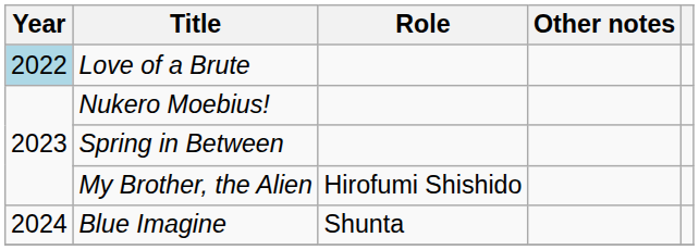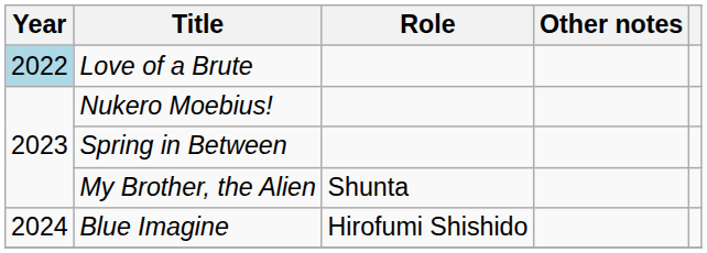 <table class="wikitable">
 <tr>
 <th>Year</th>
 <th>Title</th>
 <th>Role</th>
 <th>Other notes</th>
 <th></th>
 </tr>
 <tr>
 <td style="background: lightblue;">2022</td>
 <td><em>Love of a Brute</em></td>
 <td></td>
 <td></td>
 <td></td>
 </tr>
 <tr>
 <td rowspan="3">2023</td>
 <td><em>Nukero Moebius!</em></td>
 <td></td>
 <td></td>
 <td></td>
 </tr>
 <tr>
 <td><em>Spring in Between</em></td>
 <td></td>
 <td></td>
 <td></td>
 </tr>
 <tr>
 <td><em>My Brother, the Alien</em></td>
-<td>Hirofumi Shishido</td>
+<td>Shunta</td>
 <td></td>
 <td></td>
 </tr>
 <tr>
 <td>2024</td>
 <td><em>Blue Imagine</em></td>
-<td>Shunta</td>
+<td>Hirofumi Shishido</td>
 <td></td>
 <td></td>
 </tr>
 <tr>
 </tr>
 </table>
